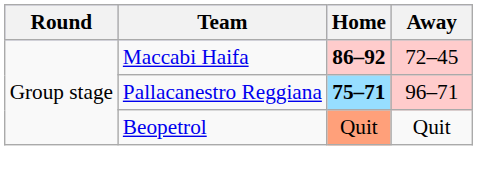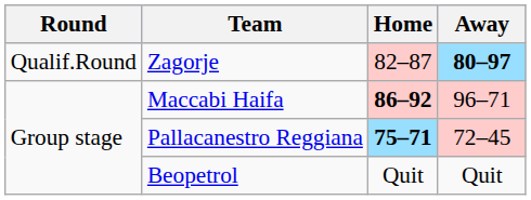 <table class="wikitable" style="text-align: left; font-size:95%">
 <tr bgcolor="#ccccff">
 <th>Round</th>
 <th>Team</th>
 <th>Home</th>
 <th>  Away  </th>
 </tr>
 <tr>
+<td>Qualif.Round</td>
+<td> <a href='#'>Zagorje</a></td>
+<td align="center" bgcolor=#FFCCCC>82–87</td>
+<td style="text-align:center;" bgcolor=#97DEFF><strong>80–97</strong></td>
+</tr>
+<tr>
 <td rowspan=3>Group stage</td>
 <td> <a href='#'>Maccabi Haifa</a></td>
 <td align="center" bgcolor=#FFCCCC><strong>86–92</strong></td>
-<td align="center" bgcolor=#FFCCCC>72–45</td>
+<td align="center" bgcolor=#FFCCCC>96–71</td>
 </tr>
 <tr>
 <td> <a href='#'>Pallacanestro Reggiana</a></td>
 <td style="text-align:center;" bgcolor=#97DEFF><strong>75–71</strong></td>
-<td align="center" bgcolor=#FFCCCC>96–71</td>
+<td align="center" bgcolor=#FFCCCC>72–45</td>
 </tr>
 <tr>
 <td> <a href='#'>Beopetrol</a></td>
-<td style="background: lightsalmon; text-align:center;">Quit</td>
+<td style="text-align:center;">Quit</td>
 <td style="text-align:center;">Quit</td>
 </tr>
 </table>
